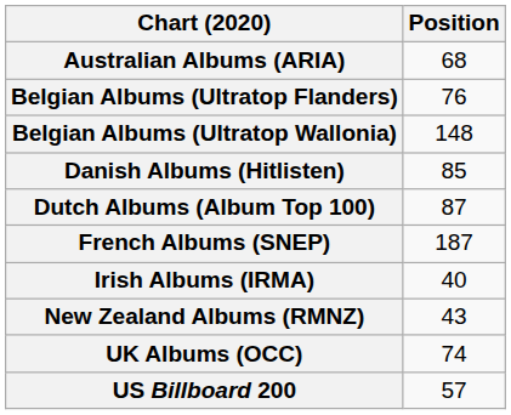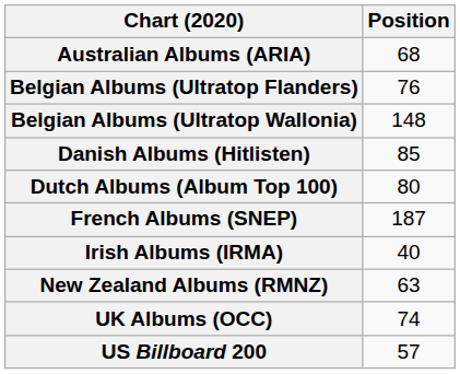 <table class="wikitable sortable plainrowheaders" style="text-align:center">
 <tr>
 <th scope="col">Chart (2020)</th>
 <th scope="col">Position</th>
 </tr>
 <tr>
 <th scope="row">Australian Albums (ARIA)</th>
 <td>68</td>
 </tr>
 <tr>
 <th scope="row">Belgian Albums (Ultratop Flanders)</th>
 <td>76</td>
 </tr>
 <tr>
 <th scope="row">Belgian Albums (Ultratop Wallonia)</th>
 <td>148</td>
 </tr>
 <tr>
 <th scope="row">Danish Albums (Hitlisten)</th>
 <td>85</td>
 </tr>
 <tr>
 <th scope="row">Dutch Albums (Album Top 100)</th>
-<td>87</td>
+<td>80</td>
 </tr>
 <tr>
 <th scope="row">French Albums (SNEP)</th>
 <td>187</td>
 </tr>
 <tr>
 <th scope="row">Irish Albums (IRMA)</th>
 <td>40</td>
 </tr>
 <tr>
 <th scope="row">New Zealand Albums (RMNZ)</th>
-<td>43</td>
+<td>63</td>
 </tr>
 <tr>
 <th scope="row">UK Albums (OCC)</th>
 <td>74</td>
 </tr>
 <tr>
 <th scope="row">US <em>Billboard</em> 200</th>
 <td>57</td>
 </tr>
 </table>
